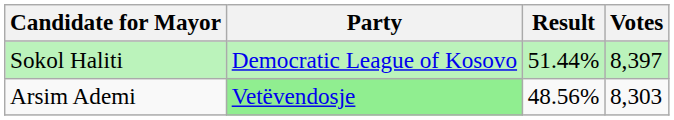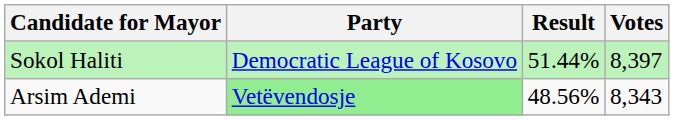 <table class=wikitable>
 <tr>
 <th>Candidate for Mayor</th>
 <th>Party</th>
 <th>Result</th>
 <th>Votes</th>
 </tr>
 <tr>
 <td style="background:#BBF3BB;">Sokol Haliti</td>
 <td style="background:#BBF3BB;"><a href='#'>Democratic League of Kosovo</a></td>
 <td style="background:#BBF3BB;">51.44%</td>
 <td style="background:#BBF3BB;">8,397</td>
 </tr>
 <tr>
 <td>Arsim Ademi</td>
 <td style="background: lightgreen;"><a href='#'>Vetëvendosje</a></td>
 <td>48.56%</td>
-<td>8,303</td>
+<td>8,343</td>
 </tr>
 </table>
